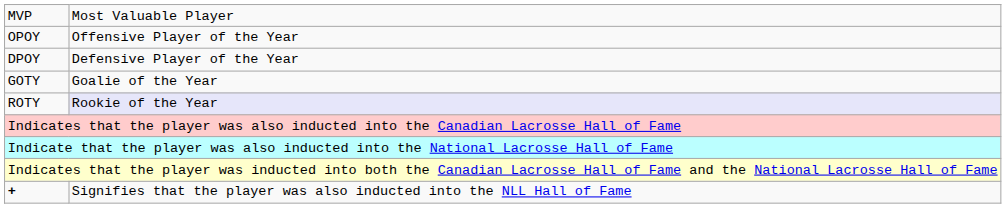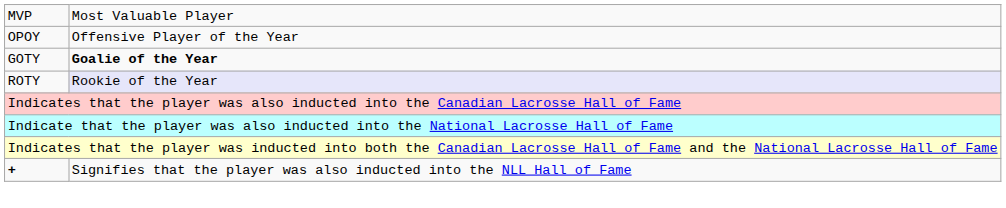 <table class="wikitable">
 <tr>
 <td>MVP</td>
 <td>Most Valuable Player</td>
 </tr>
 <tr>
 <td>OPOY</td>
 <td>Offensive Player of the Year</td>
 </tr>
 <tr>
-<td>DPOY</td>
-<td>Defensive Player of the Year</td>
-</tr>
-<tr>
 <td>GOTY</td>
-<td>Goalie of the Year</td>
+<td><strong>Goalie of the Year</strong></td>
 </tr>
 <tr>
 <td>ROTY</td>
 <td style="background: lavender;">Rookie of the Year</td>
 </tr>
 <tr style="background:#fcc">
 <td colspan="2">Indicates that the player was also inducted into the <a href='#'>Canadian Lacrosse Hall of Fame</a></td>
 </tr>
 <tr style="background:#bff">
 <td colspan="2">Indicate that the player was also inducted into the <a href='#'>National Lacrosse Hall of Fame</a></td>
 </tr>
 <tr style="background:#ffc">
 <td colspan="2">Indicates that the player was inducted into both the <a href='#'>Canadian Lacrosse Hall of Fame</a> and the <a href='#'>National Lacrosse Hall of Fame</a></td>
 </tr>
 <tr>
 <td><strong>+</strong></td>
 <td>Signifies that the player was also inducted into the <a href='#'>NLL Hall of Fame</a></td>
 </tr>
 </table>
